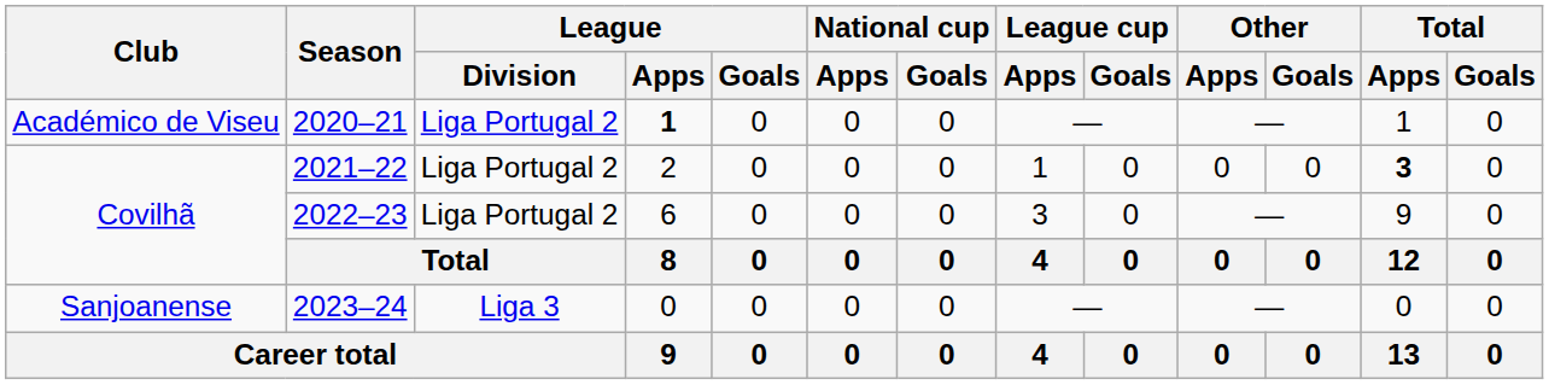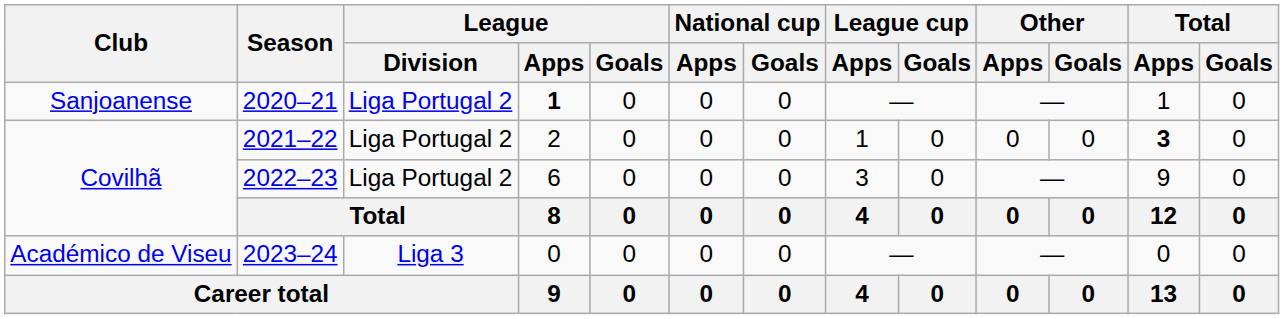 <table class="wikitable" style="text-align: center">
 <tr>
 <th rowspan="2">Club</th>
 <th rowspan="2">Season</th>
 <th colspan="3">League</th>
 <th colspan="2">National cup</th>
 <th colspan="2">League cup</th>
 <th colspan="2">Other</th>
 <th colspan="2">Total</th>
 </tr>
 <tr>
 <th>Division</th>
 <th>Apps</th>
 <th>Goals</th>
 <th>Apps</th>
 <th>Goals</th>
 <th>Apps</th>
 <th>Goals</th>
 <th>Apps</th>
 <th>Goals</th>
 <th>Apps</th>
 <th>Goals</th>
 </tr>
 <tr>
-<td><a href='#'>Académico de Viseu</a></td>
+<td><a href='#'>Sanjoanense</a></td>
 <td><a href='#'>2020–21</a></td>
 <td><a href='#'>Liga Portugal 2</a></td>
 <td><strong>1</strong></td>
 <td>0</td>
 <td>0</td>
 <td>0</td>
 <td colspan="2">—</td>
 <td colspan="2">—</td>
 <td>1</td>
 <td>0</td>
 </tr>
 <tr>
 <td rowspan="3"><a href='#'>Covilhã</a></td>
 <td><a href='#'>2021–22</a></td>
 <td>Liga Portugal 2</td>
 <td>2</td>
 <td>0</td>
 <td>0</td>
 <td>0</td>
 <td>1</td>
 <td>0</td>
 <td>0</td>
 <td>0</td>
 <td><strong>3</strong></td>
 <td>0</td>
 </tr>
 <tr>
 <td><a href='#'>2022–23</a></td>
 <td>Liga Portugal 2</td>
 <td>6</td>
 <td>0</td>
 <td>0</td>
 <td>0</td>
 <td>3</td>
 <td>0</td>
 <td colspan="2">—</td>
 <td>9</td>
 <td>0</td>
 </tr>
 <tr>
 <th colspan="2">Total</th>
 <th>8</th>
 <th>0</th>
 <th>0</th>
 <th>0</th>
 <th>4</th>
 <th>0</th>
 <th>0</th>
 <th>0</th>
 <th>12</th>
 <th>0</th>
 </tr>
 <tr>
-<td><a href='#'>Sanjoanense</a></td>
+<td><a href='#'>Académico de Viseu</a></td>
 <td><a href='#'>2023–24</a></td>
 <td><a href='#'>Liga 3</a></td>
 <td>0</td>
 <td>0</td>
 <td>0</td>
 <td>0</td>
 <td colspan="2">—</td>
 <td colspan="2">—</td>
 <td>0</td>
 <td>0</td>
 </tr>
 <tr>
 <th colspan="3">Career total</th>
 <th>9</th>
 <th>0</th>
 <th>0</th>
 <th>0</th>
 <th>4</th>
 <th>0</th>
 <th>0</th>
 <th>0</th>
 <th>13</th>
 <th>0</th>
 </tr>
 </table>
